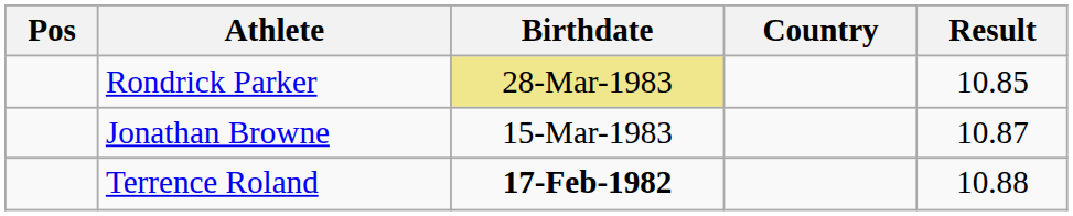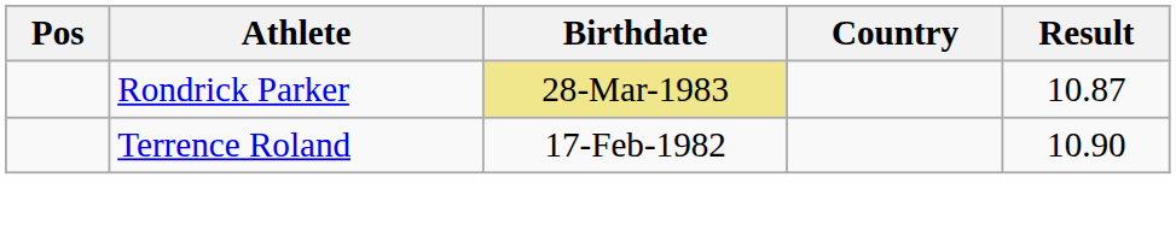 <table class="wikitable"  style="text-align:center; width:60%;">
 <tr>
 <th>Pos</th>
 <th>Athlete</th>
 <th>Birthdate</th>
 <th>Country</th>
 <th>Result</th>
 </tr>
 <tr>
 <td align=center></td>
 <td align=left><a href='#'>Rondrick Parker</a></td>
 <td style="background: khaki;">28-Mar-1983</td>
 <td align=left></td>
-<td>10.85</td>
-</tr>
-<tr>
-<td align=center></td>
-<td align=left><a href='#'>Jonathan Browne</a></td>
-<td>15-Mar-1983</td>
-<td align=left></td>
 <td>10.87</td>
 </tr>
 <tr>
 <td align=center></td>
 <td align=left><a href='#'>Terrence Roland</a></td>
-<td><strong>17-Feb-1982</strong></td>
+<td>17-Feb-1982</td>
 <td align=left></td>
-<td>10.88</td>
+<td>10.90</td>
 </tr>
 </table>
